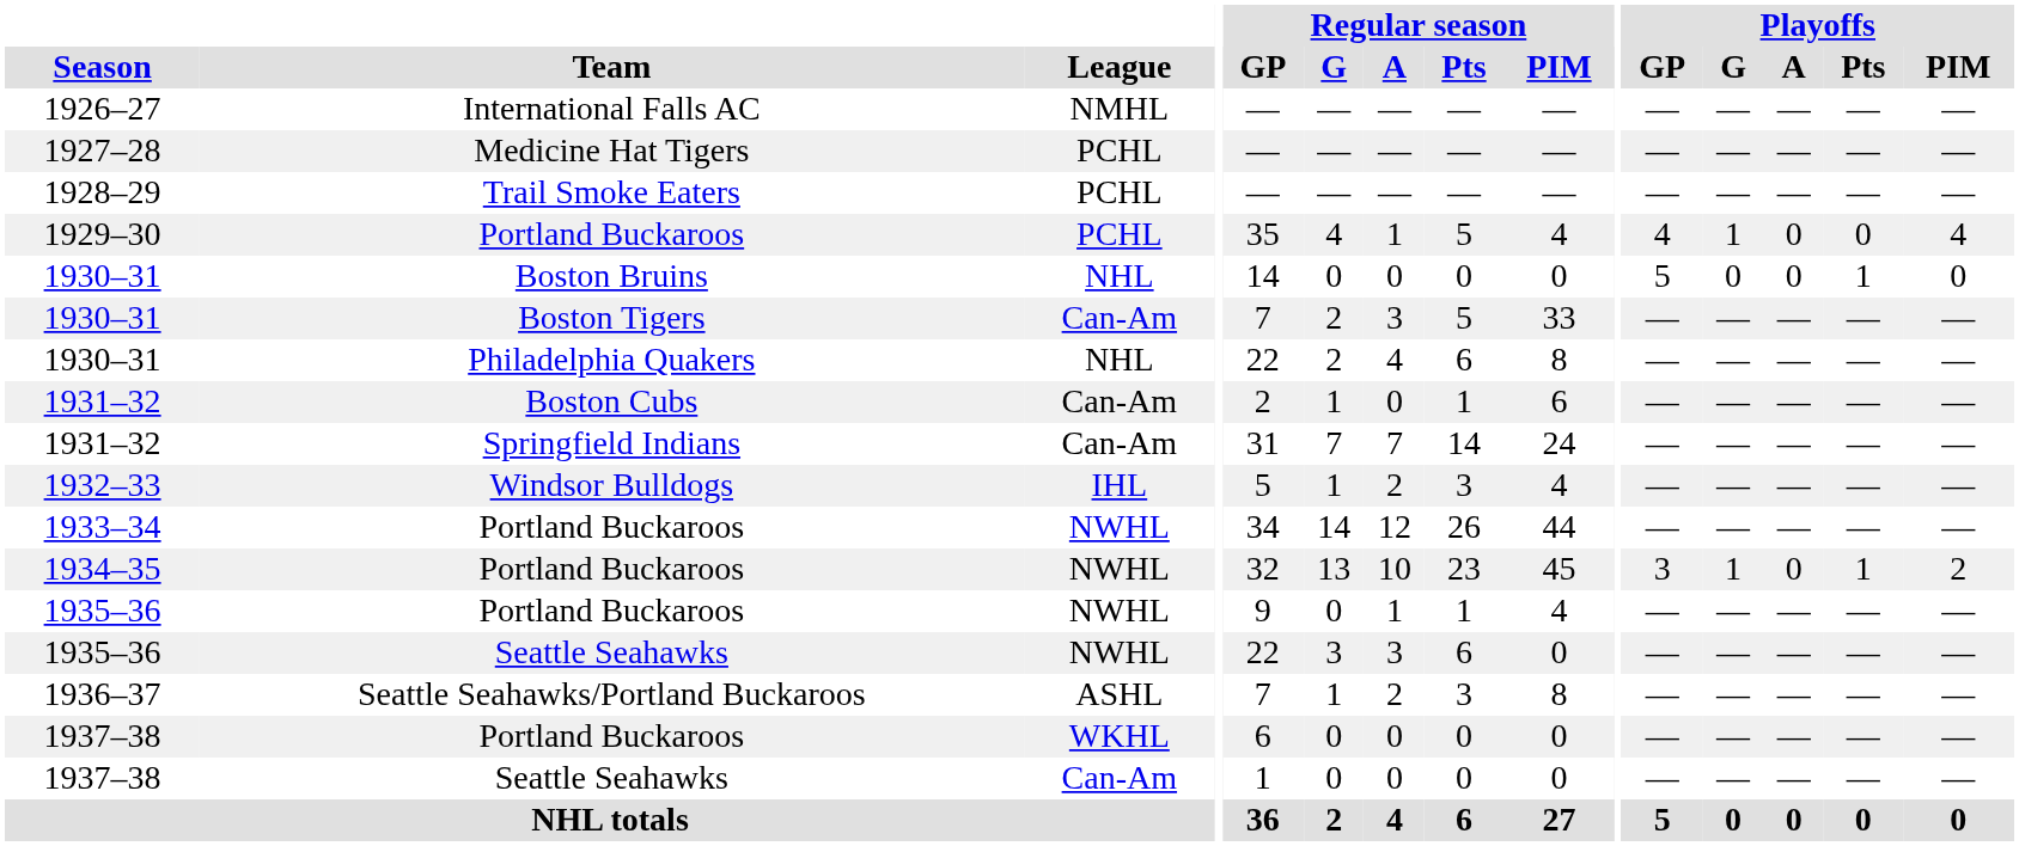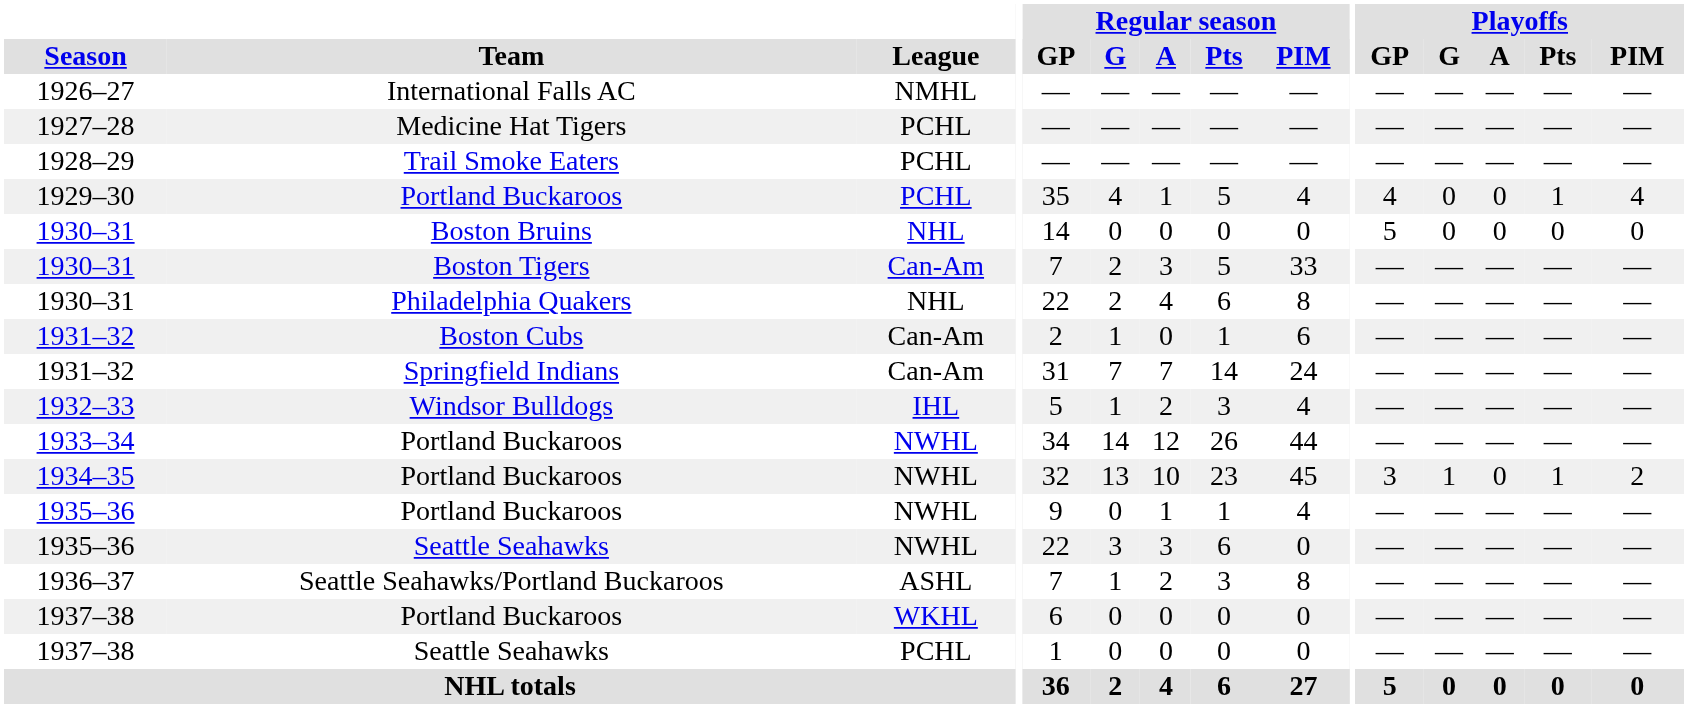 <table border="0" cellpadding="1" cellspacing="0" style="text-align:center; width:60em">
 <tr bgcolor="#e0e0e0">
 <th colspan="3" bgcolor="#ffffff"></th>
 <th rowspan="100" bgcolor="#ffffff"></th>
 <th colspan="5"><a href='#'>Regular season</a></th>
 <th rowspan="100" bgcolor="#ffffff"></th>
 <th colspan="5"><a href='#'>Playoffs</a></th>
 </tr>
 <tr bgcolor="#e0e0e0">
 <th><a href='#'>Season</a></th>
 <th>Team</th>
 <th>League</th>
 <th>GP</th>
 <th><a href='#'>G</a></th>
 <th><a href='#'>A</a></th>
 <th><a href='#'>Pts</a></th>
 <th><a href='#'>PIM</a></th>
 <th>GP</th>
 <th>G</th>
 <th>A</th>
 <th>Pts</th>
 <th>PIM</th>
 </tr>
 <tr>
 <td>1926–27</td>
 <td>International Falls AC</td>
 <td>NMHL</td>
 <td>—</td>
 <td>—</td>
 <td>—</td>
 <td>—</td>
 <td>—</td>
 <td>—</td>
 <td>—</td>
 <td>—</td>
 <td>—</td>
 <td>—</td>
 </tr>
 <tr bgcolor="#f0f0f0">
 <td>1927–28</td>
 <td>Medicine Hat Tigers</td>
 <td>PCHL</td>
 <td>—</td>
 <td>—</td>
 <td>—</td>
 <td>—</td>
 <td>—</td>
 <td>—</td>
 <td>—</td>
 <td>—</td>
 <td>—</td>
 <td>—</td>
 </tr>
 <tr>
 <td>1928–29</td>
 <td><a href='#'>Trail Smoke Eaters</a></td>
 <td>PCHL</td>
 <td>—</td>
 <td>—</td>
 <td>—</td>
 <td>—</td>
 <td>—</td>
 <td>—</td>
 <td>—</td>
 <td>—</td>
 <td>—</td>
 <td>—</td>
 </tr>
 <tr bgcolor="#f0f0f0">
 <td>1929–30</td>
 <td><a href='#'>Portland Buckaroos</a></td>
 <td><a href='#'>PCHL</a></td>
 <td>35</td>
 <td>4</td>
 <td>1</td>
 <td>5</td>
 <td>4</td>
 <td>4</td>
-<td>1</td>
 <td>0</td>
 <td>0</td>
+<td>1</td>
 <td>4</td>
 </tr>
 <tr>
 <td><a href='#'>1930–31</a></td>
 <td><a href='#'>Boston Bruins</a></td>
 <td><a href='#'>NHL</a></td>
 <td>14</td>
 <td>0</td>
 <td>0</td>
 <td>0</td>
 <td>0</td>
 <td>5</td>
 <td>0</td>
 <td>0</td>
-<td>1</td>
+<td>0</td>
 <td>0</td>
 </tr>
 <tr bgcolor="#f0f0f0">
 <td><a href='#'>1930–31</a></td>
 <td><a href='#'>Boston Tigers</a></td>
 <td><a href='#'>Can-Am</a></td>
 <td>7</td>
 <td>2</td>
 <td>3</td>
 <td>5</td>
 <td>33</td>
 <td>—</td>
 <td>—</td>
 <td>—</td>
 <td>—</td>
 <td>—</td>
 </tr>
 <tr>
 <td>1930–31</td>
 <td><a href='#'>Philadelphia Quakers</a></td>
 <td>NHL</td>
 <td>22</td>
 <td>2</td>
 <td>4</td>
 <td>6</td>
 <td>8</td>
 <td>—</td>
 <td>—</td>
 <td>—</td>
 <td>—</td>
 <td>—</td>
 </tr>
 <tr bgcolor="#f0f0f0">
 <td><a href='#'>1931–32</a></td>
 <td><a href='#'>Boston Cubs</a></td>
 <td>Can-Am</td>
 <td>2</td>
 <td>1</td>
 <td>0</td>
 <td>1</td>
 <td>6</td>
 <td>—</td>
 <td>—</td>
 <td>—</td>
 <td>—</td>
 <td>—</td>
 </tr>
 <tr>
 <td>1931–32</td>
 <td><a href='#'>Springfield Indians</a></td>
 <td>Can-Am</td>
 <td>31</td>
 <td>7</td>
 <td>7</td>
 <td>14</td>
 <td>24</td>
 <td>—</td>
 <td>—</td>
 <td>—</td>
 <td>—</td>
 <td>—</td>
 </tr>
 <tr bgcolor="#f0f0f0">
 <td><a href='#'>1932–33</a></td>
 <td><a href='#'>Windsor Bulldogs</a></td>
 <td><a href='#'>IHL</a></td>
 <td>5</td>
 <td>1</td>
 <td>2</td>
 <td>3</td>
 <td>4</td>
 <td>—</td>
 <td>—</td>
 <td>—</td>
 <td>—</td>
 <td>—</td>
 </tr>
 <tr>
 <td><a href='#'>1933–34</a></td>
 <td>Portland Buckaroos</td>
 <td><a href='#'>NWHL</a></td>
 <td>34</td>
 <td>14</td>
 <td>12</td>
 <td>26</td>
 <td>44</td>
 <td>—</td>
 <td>—</td>
 <td>—</td>
 <td>—</td>
 <td>—</td>
 </tr>
 <tr bgcolor="#f0f0f0">
 <td><a href='#'>1934–35</a></td>
 <td>Portland Buckaroos</td>
 <td>NWHL</td>
 <td>32</td>
 <td>13</td>
 <td>10</td>
 <td>23</td>
 <td>45</td>
 <td>3</td>
 <td>1</td>
 <td>0</td>
 <td>1</td>
 <td>2</td>
 </tr>
 <tr>
 <td><a href='#'>1935–36</a></td>
 <td>Portland Buckaroos</td>
 <td>NWHL</td>
 <td>9</td>
 <td>0</td>
 <td>1</td>
 <td>1</td>
 <td>4</td>
 <td>—</td>
 <td>—</td>
 <td>—</td>
 <td>—</td>
 <td>—</td>
 </tr>
 <tr bgcolor="#f0f0f0">
 <td>1935–36</td>
 <td><a href='#'>Seattle Seahawks</a></td>
 <td>NWHL</td>
 <td>22</td>
 <td>3</td>
 <td>3</td>
 <td>6</td>
 <td>0</td>
 <td>—</td>
 <td>—</td>
 <td>—</td>
 <td>—</td>
 <td>—</td>
 </tr>
 <tr>
 <td>1936–37</td>
 <td>Seattle Seahawks/Portland Buckaroos</td>
 <td>ASHL</td>
 <td>7</td>
 <td>1</td>
 <td>2</td>
 <td>3</td>
 <td>8</td>
 <td>—</td>
 <td>—</td>
 <td>—</td>
 <td>—</td>
 <td>—</td>
 </tr>
 <tr bgcolor="#f0f0f0">
 <td>1937–38</td>
 <td>Portland Buckaroos</td>
 <td><a href='#'>WKHL</a></td>
 <td>6</td>
 <td>0</td>
 <td>0</td>
 <td>0</td>
 <td>0</td>
 <td>—</td>
 <td>—</td>
 <td>—</td>
 <td>—</td>
 <td>—</td>
 </tr>
 <tr>
 <td>1937–38</td>
 <td>Seattle Seahawks</td>
-<td><a href='#'>Can-Am</a></td>
+<td>PCHL</td>
 <td>1</td>
 <td>0</td>
 <td>0</td>
 <td>0</td>
 <td>0</td>
 <td>—</td>
 <td>—</td>
 <td>—</td>
 <td>—</td>
 <td>—</td>
 </tr>
 <tr bgcolor="#e0e0e0">
 <th colspan="3">NHL totals</th>
 <th>36</th>
 <th>2</th>
 <th>4</th>
 <th>6</th>
 <th>27</th>
 <th>5</th>
 <th>0</th>
 <th>0</th>
 <th>0</th>
 <th>0</th>
 </tr>
 </table>
